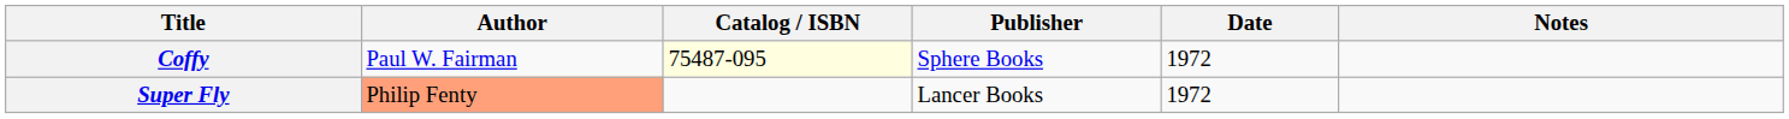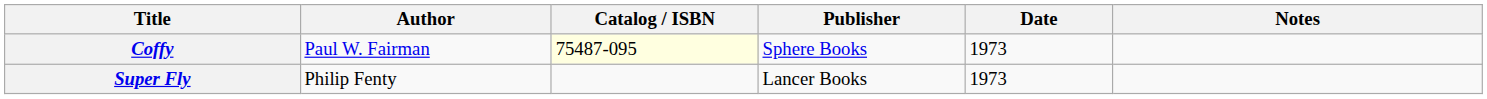 <table class="wikitable sortable" style="width:100%;">
 <tr>
 <th width=20%>Title</th>
 <th width=17%>Author</th>
 <th width=14%>Catalog / ISBN</th>
 <th width=14%>Publisher</th>
 <th width=10%>Date</th>
 <th width=25%>Notes</th>
 </tr>
 <tr>
 <th><em><a href='#'>Coffy</a></em></th>
 <td><a href='#'>Paul W. Fairman</a></td>
 <td style="background: lightyellow;">75487-095</td>
 <td><a href='#'>Sphere Books</a></td>
-<td>1972</td>
+<td>1973</td>
 <td></td>
 </tr>
 <tr>
 <th><em><a href='#'>Super Fly</a></em></th>
-<td style="background: lightsalmon;">Philip Fenty</td>
+<td>Philip Fenty</td>
 <td></td>
 <td>Lancer Books</td>
-<td>1972</td>
+<td>1973</td>
 <td></td>
 </tr>
 </table>
